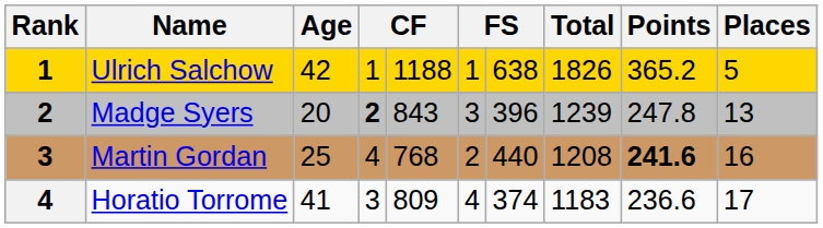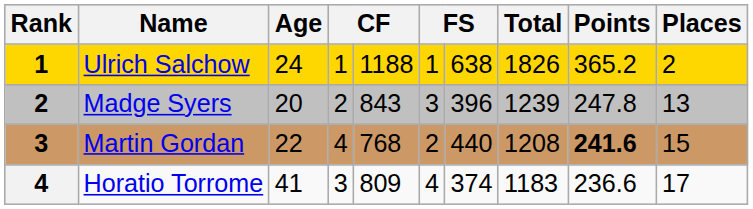 <table class="wikitable">
 <tr>
 <th>Rank</th>
 <th>Name</th>
 <th>Age</th>
 <th colspan=2>CF</th>
 <th colspan=2>FS</th>
 <th>Total</th>
 <th>Points</th>
 <th>Places</th>
 </tr>
 <tr bgcolor=gold>
 <td align=center><strong>1</strong></td>
 <td> <a href='#'>Ulrich Salchow</a></td>
-<td>42</td>
+<td>24</td>
 <td>1</td>
 <td>1188</td>
 <td>1</td>
 <td>638</td>
 <td>1826</td>
 <td>365.2</td>
-<td>5</td>
+<td>2</td>
 </tr>
 <tr bgcolor=silver>
 <td align=center><strong>2</strong></td>
 <td> <a href='#'>Madge Syers</a></td>
 <td>20</td>
-<td><strong>2</strong></td>
+<td>2</td>
 <td>843</td>
 <td>3</td>
 <td>396</td>
 <td>1239</td>
 <td>247.8</td>
 <td>13</td>
 </tr>
 <tr bgcolor=cc9966>
 <td align=center><strong>3</strong></td>
 <td> <a href='#'>Martin Gordan</a></td>
-<td>25</td>
+<td>22</td>
 <td>4</td>
 <td>768</td>
 <td>2</td>
 <td>440</td>
 <td>1208</td>
 <td><strong>241.6</strong></td>
-<td>16</td>
+<td>15</td>
 </tr>
 <tr>
 <th>4</th>
 <td> <a href='#'>Horatio Torrome</a></td>
 <td>41</td>
 <td>3</td>
 <td>809</td>
 <td>4</td>
 <td>374</td>
 <td>1183</td>
 <td>236.6</td>
 <td>17</td>
 </tr>
 </table>
